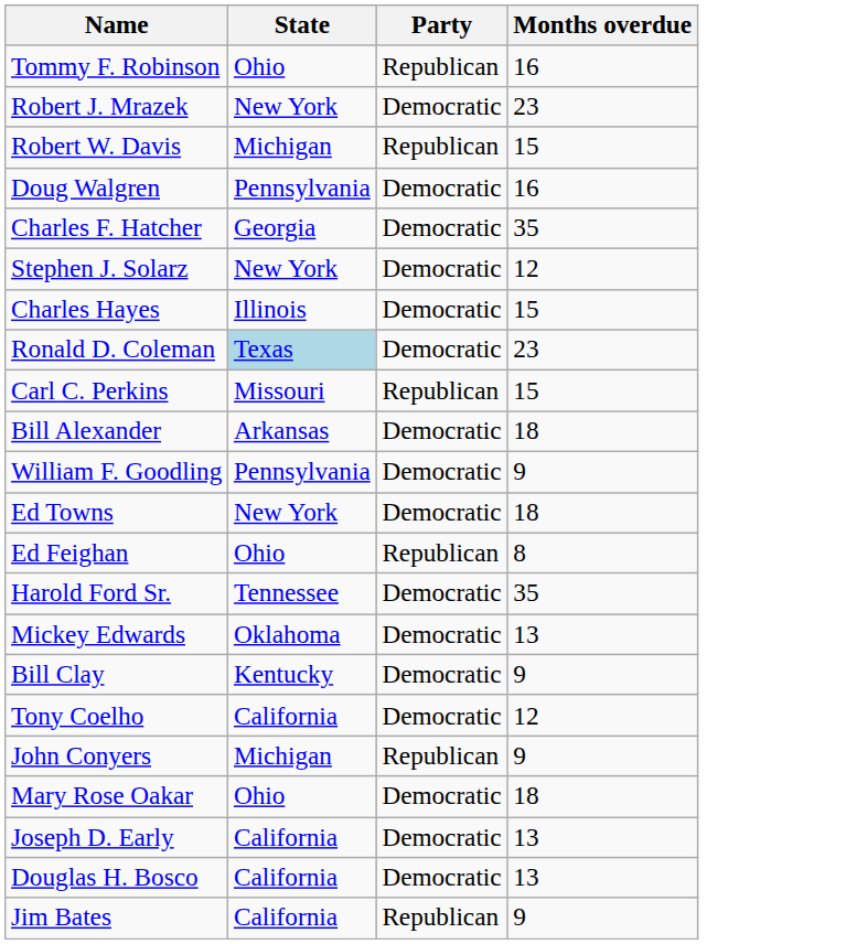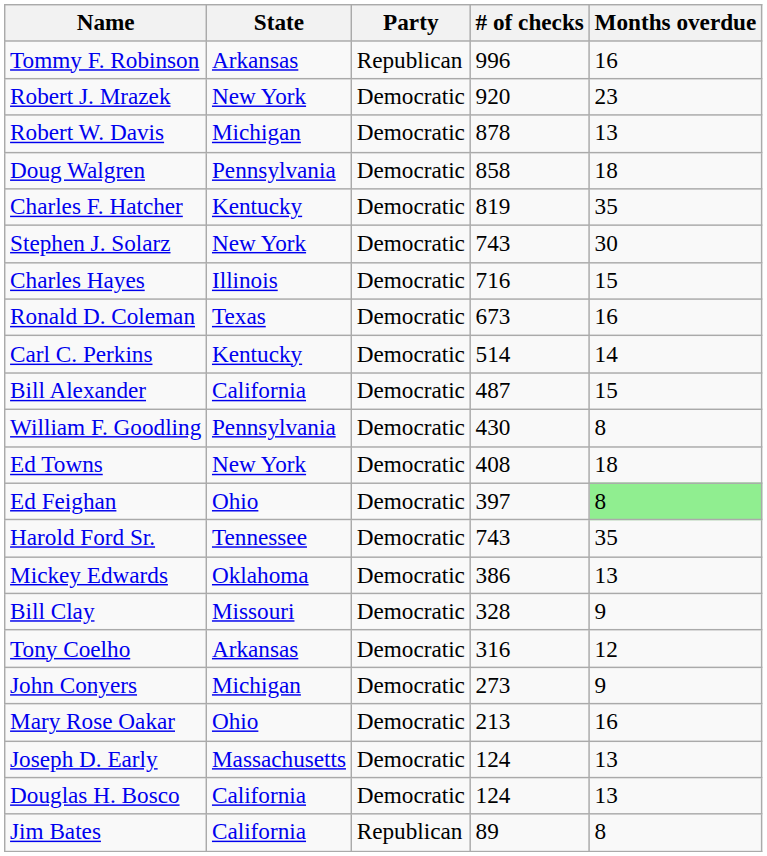 <table class="wikitable sortable">
 <tr>
 <th rowspan=1>Name</th>
 <th rowspan=1>State</th>
 <th rowspan=1>Party</th>
+<th rowspan=1># of checks</th>
 <th rowspan=1>Months overdue</th>
 </tr>
 <tr>
 <td><a href='#'>Tommy F. Robinson</a></td>
-<td><a href='#'>Ohio</a></td>
+<td><a href='#'>Arkansas</a></td>
 <td>Republican</td>
+<td>996</td>
 <td>16</td>
 </tr>
 <tr>
 <td><a href='#'>Robert J. Mrazek</a></td>
 <td><a href='#'>New York</a></td>
 <td>Democratic</td>
+<td>920</td>
 <td>23</td>
 </tr>
 <tr>
 <td><a href='#'>Robert W. Davis</a></td>
 <td><a href='#'>Michigan</a></td>
-<td>Republican</td>
-<td>15</td>
+<td>Democratic</td>
+<td>878</td>
+<td>13</td>
 </tr>
 <tr>
 <td><a href='#'>Doug Walgren</a></td>
 <td><a href='#'>Pennsylvania</a></td>
 <td>Democratic</td>
-<td>16</td>
+<td>858</td>
+<td>18</td>
 </tr>
 <tr>
 <td><a href='#'>Charles F. Hatcher</a></td>
-<td><a href='#'>Georgia</a></td>
+<td><a href='#'>Kentucky</a></td>
 <td>Democratic</td>
+<td>819</td>
 <td>35</td>
 </tr>
 <tr>
 <td><a href='#'>Stephen J. Solarz</a></td>
 <td><a href='#'>New York</a></td>
 <td>Democratic</td>
-<td>12</td>
+<td>743</td>
+<td>30</td>
 </tr>
 <tr>
 <td><a href='#'>Charles Hayes</a></td>
 <td><a href='#'>Illinois</a></td>
 <td>Democratic</td>
+<td>716</td>
 <td>15</td>
 </tr>
 <tr>
 <td><a href='#'>Ronald D. Coleman</a></td>
-<td style="background: lightblue;"><a href='#'>Texas</a></td>
+<td><a href='#'>Texas</a></td>
 <td>Democratic</td>
-<td>23</td>
+<td>673</td>
+<td>16</td>
 </tr>
 <tr>
 <td><a href='#'>Carl C. Perkins</a></td>
-<td><a href='#'>Missouri</a></td>
-<td>Republican</td>
-<td>15</td>
+<td><a href='#'>Kentucky</a></td>
+<td>Democratic</td>
+<td>514</td>
+<td>14</td>
 </tr>
 <tr>
 <td><a href='#'>Bill Alexander</a></td>
-<td><a href='#'>Arkansas</a></td>
+<td><a href='#'>California</a></td>
 <td>Democratic</td>
-<td>18</td>
+<td>487</td>
+<td>15</td>
 </tr>
 <tr>
 <td><a href='#'>William F. Goodling</a></td>
 <td><a href='#'>Pennsylvania</a></td>
 <td>Democratic</td>
-<td>9</td>
+<td>430</td>
+<td>8</td>
 </tr>
 <tr>
 <td><a href='#'>Ed Towns</a></td>
 <td><a href='#'>New York</a></td>
 <td>Democratic</td>
+<td>408</td>
 <td>18</td>
 </tr>
 <tr>
 <td><a href='#'>Ed Feighan</a></td>
 <td><a href='#'>Ohio</a></td>
-<td>Republican</td>
-<td>8</td>
+<td>Democratic</td>
+<td>397</td>
+<td style="background: lightgreen;">8</td>
 </tr>
 <tr>
 <td><a href='#'>Harold Ford Sr.</a></td>
 <td><a href='#'>Tennessee</a></td>
 <td>Democratic</td>
+<td>743</td>
 <td>35</td>
 </tr>
 <tr>
 <td><a href='#'>Mickey Edwards</a></td>
 <td><a href='#'>Oklahoma</a></td>
 <td>Democratic</td>
+<td>386</td>
 <td>13</td>
 </tr>
 <tr>
 <td><a href='#'>Bill Clay</a></td>
-<td><a href='#'>Kentucky</a></td>
+<td><a href='#'>Missouri</a></td>
 <td>Democratic</td>
+<td>328</td>
 <td>9</td>
 </tr>
 <tr>
 <td><a href='#'>Tony Coelho</a></td>
-<td><a href='#'>California</a></td>
+<td><a href='#'>Arkansas</a></td>
 <td>Democratic</td>
+<td>316</td>
 <td>12</td>
 </tr>
 <tr>
 <td><a href='#'>John Conyers</a></td>
 <td><a href='#'>Michigan</a></td>
-<td>Republican</td>
+<td>Democratic</td>
+<td>273</td>
 <td>9</td>
 </tr>
 <tr>
 <td><a href='#'>Mary Rose Oakar</a></td>
 <td><a href='#'>Ohio</a></td>
 <td>Democratic</td>
-<td>18</td>
+<td>213</td>
+<td>16</td>
 </tr>
 <tr>
 <td><a href='#'>Joseph D. Early</a></td>
-<td><a href='#'>California</a></td>
+<td><a href='#'>Massachusetts</a></td>
 <td>Democratic</td>
+<td>124</td>
 <td>13</td>
 </tr>
 <tr>
 <td><a href='#'>Douglas H. Bosco</a></td>
 <td><a href='#'>California</a></td>
 <td>Democratic</td>
+<td>124</td>
 <td>13</td>
 </tr>
 <tr>
 <td><a href='#'>Jim Bates</a></td>
 <td><a href='#'>California</a></td>
 <td>Republican</td>
-<td>9</td>
+<td>89</td>
+<td>8</td>
 </tr>
 </table>
